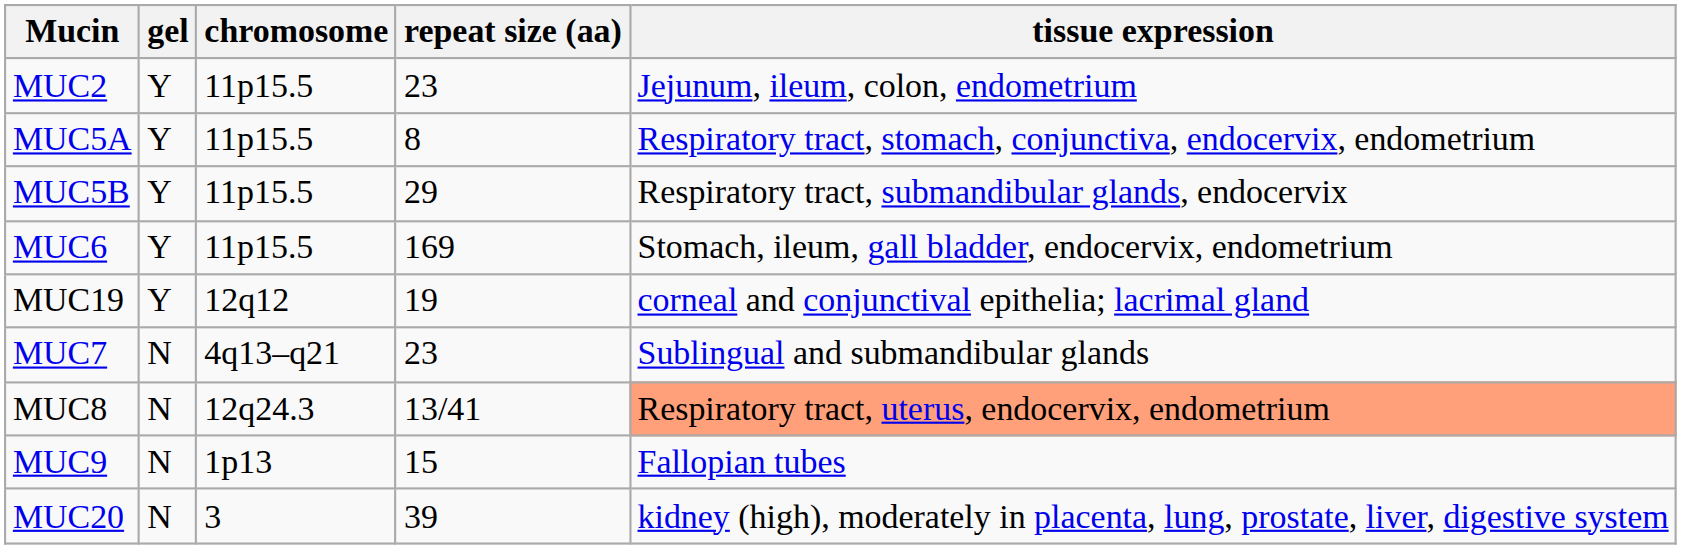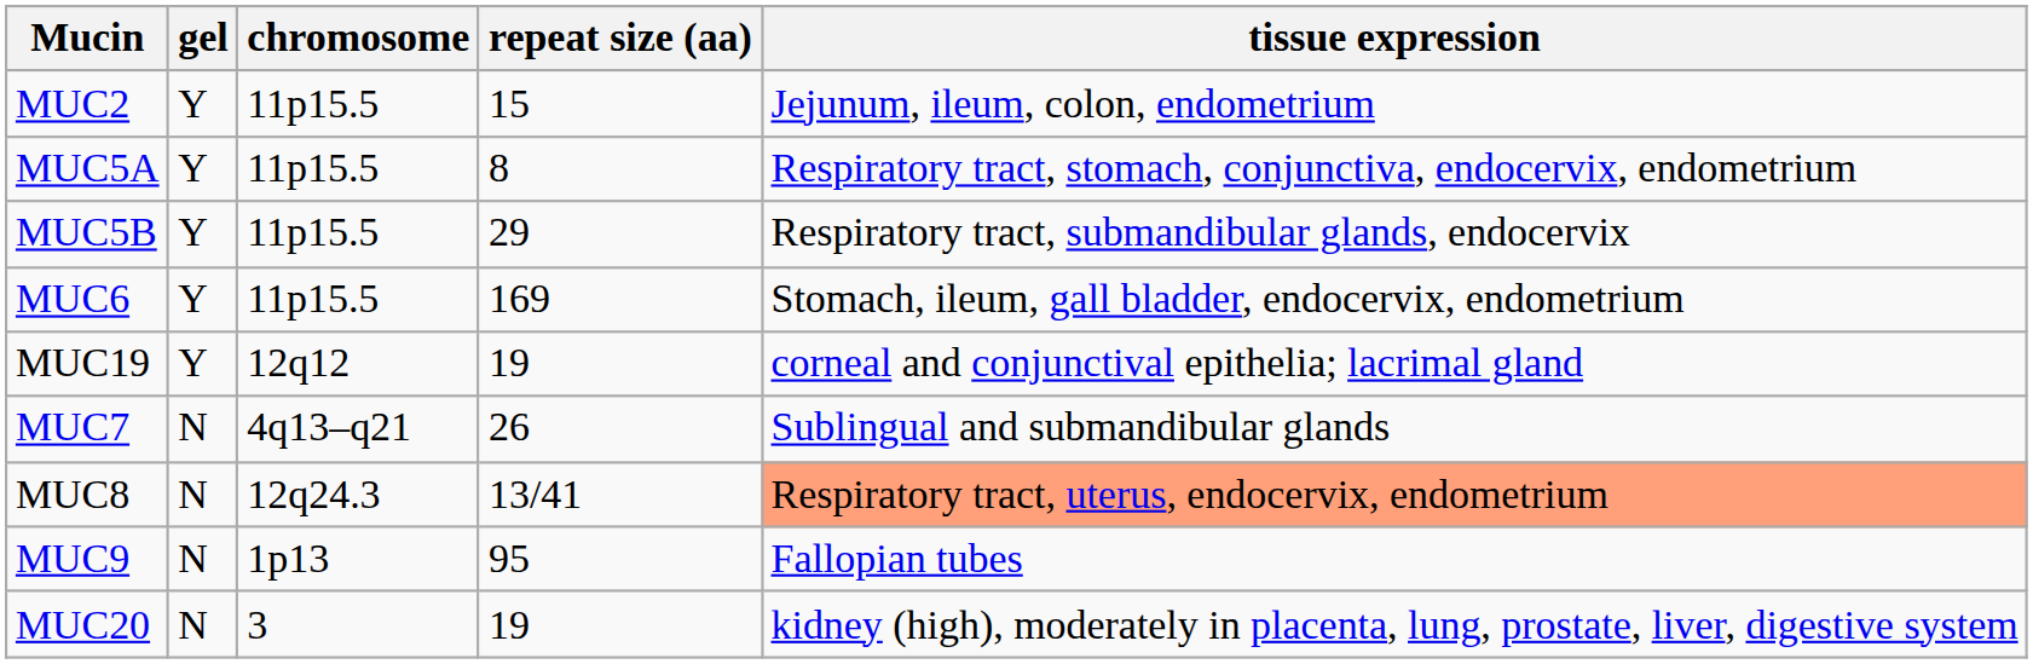 <table class="wikitable sortable">
 <tr>
 <th>Mucin</th>
 <th>gel</th>
 <th>chromosome</th>
 <th>repeat size (aa)</th>
 <th>tissue expression</th>
 </tr>
 <tr>
 <td><a href='#'>MUC2</a></td>
 <td>Y</td>
 <td>11p15.5</td>
-<td>23</td>
+<td>15</td>
 <td><a href='#'>Jejunum</a>, <a href='#'>ileum</a>, colon, <a href='#'>endometrium</a></td>
 </tr>
 <tr>
 <td><a href='#'>MUC5A</a></td>
 <td>Y</td>
 <td>11p15.5</td>
 <td>8</td>
 <td><a href='#'>Respiratory tract</a>, <a href='#'>stomach</a>, <a href='#'>conjunctiva</a>, <a href='#'>endocervix</a>, endometrium</td>
 </tr>
 <tr>
 <td><a href='#'>MUC5B</a></td>
 <td>Y</td>
 <td>11p15.5</td>
 <td>29</td>
 <td>Respiratory tract, <a href='#'>submandibular glands</a>, endocervix</td>
 </tr>
 <tr>
 <td><a href='#'>MUC6</a></td>
 <td>Y</td>
 <td>11p15.5</td>
 <td>169</td>
 <td>Stomach, ileum, <a href='#'>gall bladder</a>, endocervix, endometrium</td>
 </tr>
 <tr>
 <td>MUC19</td>
 <td>Y</td>
 <td>12q12</td>
 <td>19</td>
 <td><a href='#'>corneal</a> and <a href='#'>conjunctival</a> epithelia; <a href='#'>lacrimal gland</a></td>
 </tr>
 <tr>
 <td><a href='#'>MUC7</a></td>
 <td>N</td>
 <td>4q13–q21</td>
-<td>23</td>
+<td>26</td>
 <td><a href='#'>Sublingual</a> and submandibular glands</td>
 </tr>
 <tr>
 <td>MUC8</td>
 <td>N</td>
 <td>12q24.3</td>
 <td>13/41</td>
 <td style="background: lightsalmon;">Respiratory tract, <a href='#'>uterus</a>, endocervix, endometrium</td>
 </tr>
 <tr>
 <td><a href='#'>MUC9</a></td>
 <td>N</td>
 <td>1p13</td>
-<td>15</td>
+<td>95</td>
 <td><a href='#'>Fallopian tubes</a></td>
 </tr>
 <tr>
 <td><a href='#'>MUC20</a></td>
 <td>N</td>
 <td>3</td>
-<td>39</td>
+<td>19</td>
 <td><a href='#'>kidney</a> (high), moderately in <a href='#'>placenta</a>, <a href='#'>lung</a>, <a href='#'>prostate</a>, <a href='#'>liver</a>, <a href='#'>digestive system</a></td>
 </tr>
 </table>
